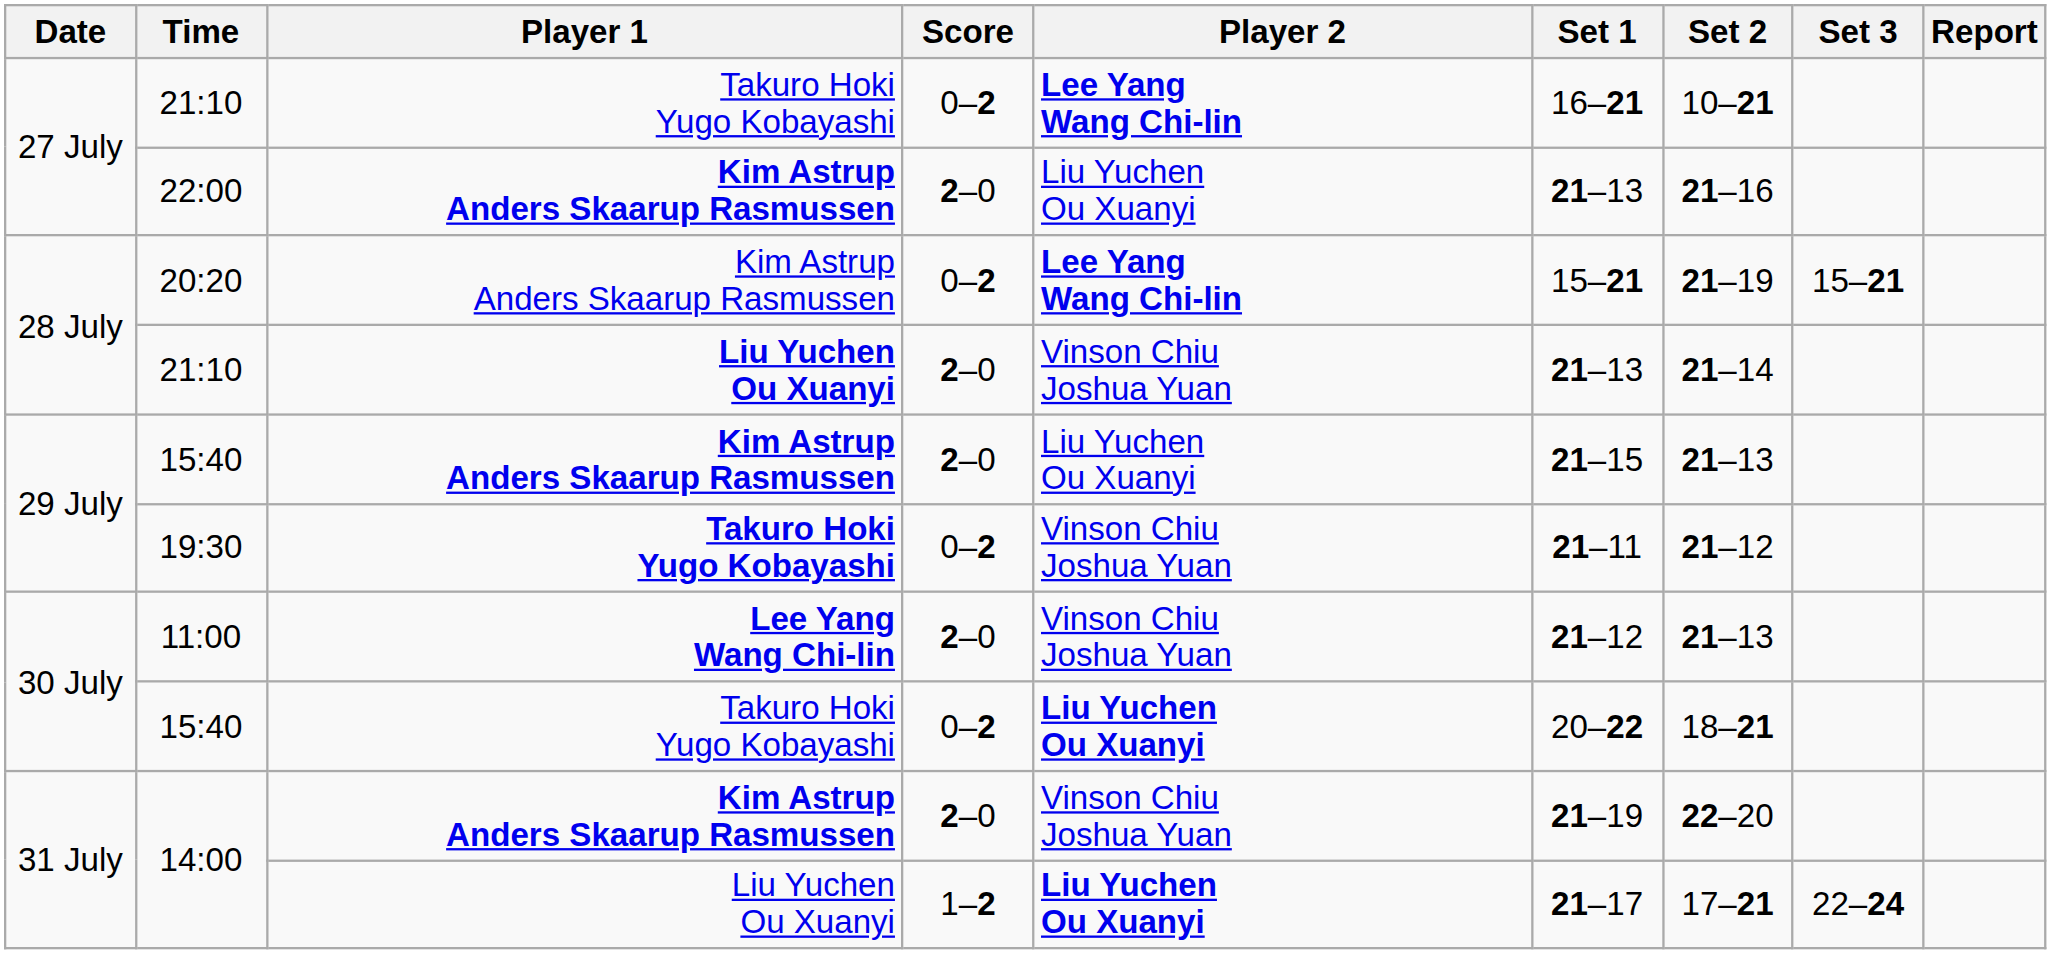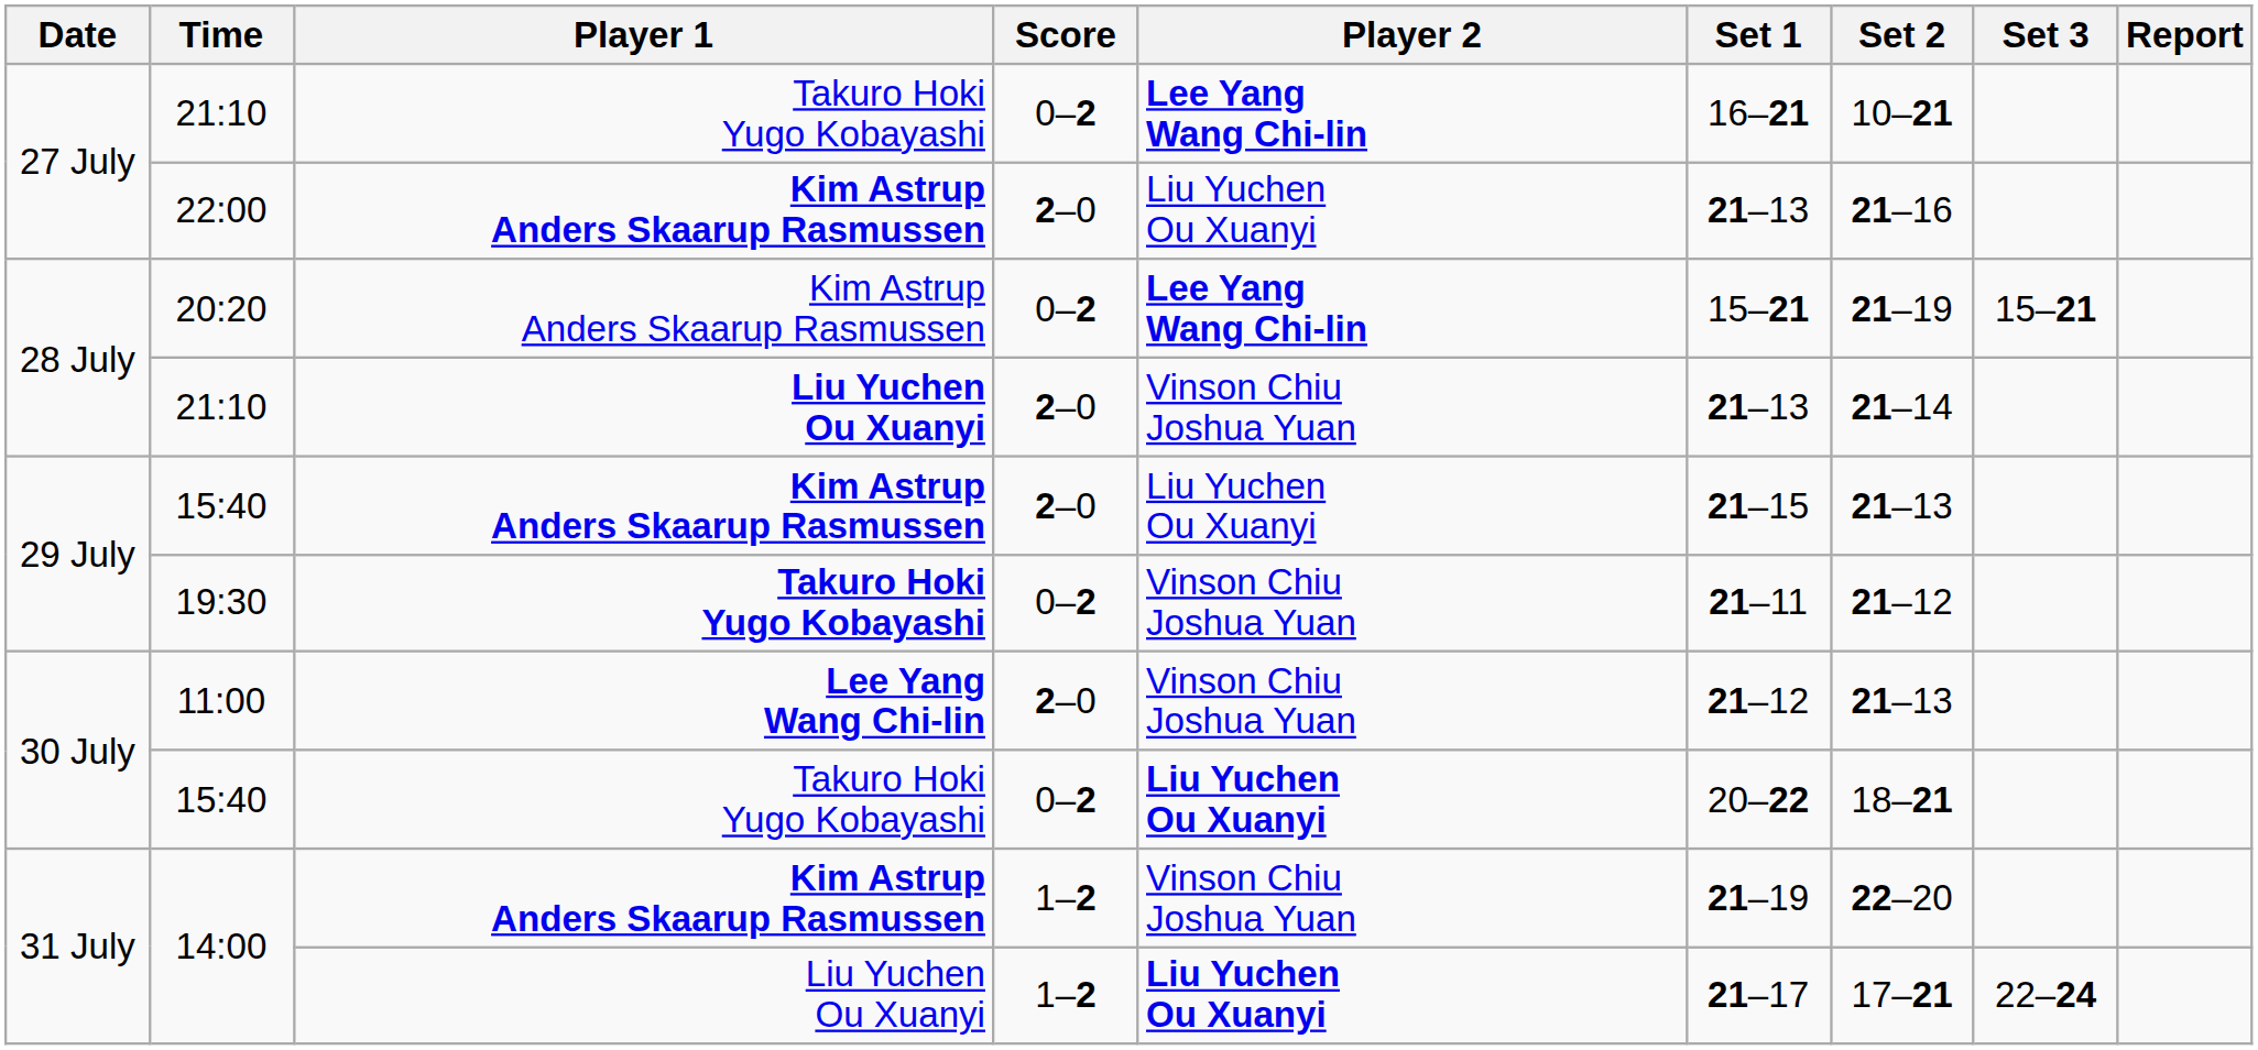 <table class="wikitable" style="font-size:90%; text-align:center">
 <tr>
 <th width="50">Date</th>
 <th width="50">Time</th>
 <th width="270">Player 1</th>
 <th width="50">Score</th>
 <th width="210">Player 2</th>
 <th width="50">Set 1</th>
 <th width="50">Set 2</th>
 <th width="50">Set 3</th>
 <th>Report</th>
 </tr>
 <tr>
 <td rowspan="2">27 July</td>
 <td>21:10</td>
 <td align="right"><a href='#'>Takuro Hoki</a> <br><a href='#'>Yugo Kobayashi</a> </td>
 <td>0–<strong>2</strong></td>
 <td align="left"><strong> <a href='#'>Lee Yang</a><br> <a href='#'>Wang Chi-lin</a></strong></td>
 <td>16–<strong>21</strong></td>
 <td>10–<strong>21</strong></td>
 <td></td>
 <td></td>
 </tr>
 <tr>
 <td>22:00</td>
 <td align="right"><strong><a href='#'>Kim Astrup</a> <br><a href='#'>Anders Skaarup Rasmussen</a> </strong></td>
 <td><strong>2</strong>–0</td>
 <td align="left"> <a href='#'>Liu Yuchen</a><br> <a href='#'>Ou Xuanyi</a></td>
 <td><strong>21</strong>–13</td>
 <td><strong>21</strong>–16</td>
 <td></td>
 <td></td>
 </tr>
 <tr>
 <td rowspan="2">28 July</td>
 <td>20:20</td>
 <td align="right"><a href='#'>Kim Astrup</a> <br><a href='#'>Anders Skaarup Rasmussen</a> </td>
 <td>0–<strong>2</strong></td>
 <td align="left"><strong> <a href='#'>Lee Yang</a><br> <a href='#'>Wang Chi-lin</a></strong></td>
 <td>15–<strong>21</strong></td>
 <td><strong>21</strong>–19</td>
 <td>15–<strong>21</strong></td>
 <td></td>
 </tr>
 <tr>
 <td>21:10</td>
 <td align="right"><strong><a href='#'>Liu Yuchen</a> <br><a href='#'>Ou Xuanyi</a> </strong></td>
 <td><strong>2</strong>–0</td>
 <td align="left"> <a href='#'>Vinson Chiu</a><br> <a href='#'>Joshua Yuan</a></td>
 <td><strong>21</strong>–13</td>
 <td><strong>21</strong>–14</td>
 <td></td>
 <td></td>
 </tr>
 <tr>
 <td rowspan="2">29 July</td>
 <td>15:40</td>
 <td align="right"><strong><a href='#'>Kim Astrup</a> <br><a href='#'>Anders Skaarup Rasmussen</a> </strong></td>
 <td><strong>2</strong>–0</td>
 <td align="left"> <a href='#'>Liu Yuchen</a><br> <a href='#'>Ou Xuanyi</a></td>
 <td><strong>21</strong>–15</td>
 <td><strong>21</strong>–13</td>
 <td></td>
 <td></td>
 </tr>
 <tr>
 <td>19:30</td>
 <td align="right"><strong><a href='#'>Takuro Hoki</a> <br><a href='#'>Yugo Kobayashi</a> </strong></td>
 <td>0–<strong>2</strong></td>
 <td align="left"> <a href='#'>Vinson Chiu</a><br> <a href='#'>Joshua Yuan</a></td>
 <td><strong>21</strong>–11</td>
 <td><strong>21</strong>–12</td>
 <td></td>
 <td></td>
 </tr>
 <tr>
 <td rowspan="2">30 July</td>
 <td>11:00</td>
 <td align="right"><strong><a href='#'>Lee Yang</a> <br><a href='#'>Wang Chi-lin</a> </strong></td>
 <td><strong>2</strong>–0</td>
 <td align="left"> <a href='#'>Vinson Chiu</a><br> <a href='#'>Joshua Yuan</a></td>
 <td><strong>21</strong>–12</td>
 <td><strong>21</strong>–13</td>
 <td></td>
 <td></td>
 </tr>
 <tr>
 <td>15:40</td>
 <td align="right"><a href='#'>Takuro Hoki</a> <br><a href='#'>Yugo Kobayashi</a> </td>
 <td>0–<strong>2</strong></td>
 <td align="left"><strong> <a href='#'>Liu Yuchen</a><br> <a href='#'>Ou Xuanyi</a></strong></td>
 <td>20–<strong>22</strong></td>
 <td>18–<strong>21</strong></td>
 <td></td>
 <td></td>
 </tr>
 <tr>
 <td rowspan="2">31 July</td>
 <td rowspan="2">14:00</td>
 <td align="right"><strong><a href='#'>Kim Astrup</a> <br><a href='#'>Anders Skaarup Rasmussen</a> </strong></td>
-<td><strong>2</strong>–0</td>
+<td>1–<strong>2</strong></td>
 <td align="left"> <a href='#'>Vinson Chiu</a><br> <a href='#'>Joshua Yuan</a></td>
 <td><strong>21</strong>–19</td>
 <td><strong>22</strong>–20</td>
 <td></td>
 <td></td>
 </tr>
 <tr>
 <td align="right"><a href='#'>Liu Yuchen</a> <br><a href='#'>Ou Xuanyi</a> </td>
 <td>1–<strong>2</strong></td>
 <td align="left"><strong> <a href='#'>Liu Yuchen</a><br> <a href='#'>Ou Xuanyi</a></strong></td>
 <td><strong>21</strong>–17</td>
 <td>17–<strong>21</strong></td>
 <td>22–<strong>24</strong></td>
 <td></td>
 </tr>
 </table>
